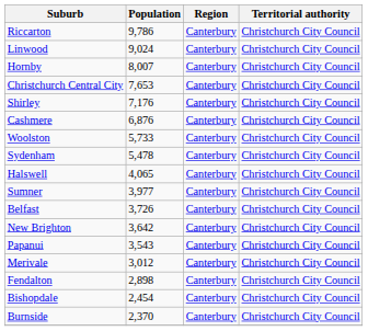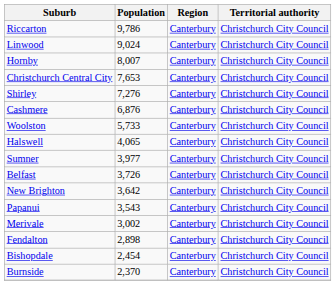 <table class="wikitable sortable">
 <tr>
 <th align="left">Suburb</th>
 <th>Population</th>
 <th>Region</th>
 <th>Territorial authority</th>
 </tr>
 <tr>
 <td><a href='#'>Riccarton</a></td>
 <td>9,786</td>
 <td><a href='#'>Canterbury</a></td>
 <td><a href='#'>Christchurch City Council</a></td>
 </tr>
 <tr>
 <td><a href='#'>Linwood</a></td>
 <td>9,024</td>
 <td><a href='#'>Canterbury</a></td>
 <td><a href='#'>Christchurch City Council</a></td>
 </tr>
 <tr>
 <td><a href='#'>Hornby</a></td>
 <td>8,007</td>
 <td><a href='#'>Canterbury</a></td>
 <td><a href='#'>Christchurch City Council</a></td>
 </tr>
 <tr>
 <td><a href='#'>Christchurch Central City</a></td>
 <td>7,653</td>
 <td><a href='#'>Canterbury</a></td>
 <td><a href='#'>Christchurch City Council</a></td>
 </tr>
 <tr>
 <td><a href='#'>Shirley</a></td>
-<td>7,176</td>
+<td>7,276</td>
 <td><a href='#'>Canterbury</a></td>
 <td><a href='#'>Christchurch City Council</a></td>
 </tr>
 <tr>
 <td><a href='#'>Cashmere</a></td>
 <td>6,876</td>
 <td><a href='#'>Canterbury</a></td>
 <td><a href='#'>Christchurch City Council</a></td>
 </tr>
 <tr>
 <td><a href='#'>Woolston</a></td>
 <td>5,733</td>
-<td><a href='#'>Canterbury</a></td>
-<td><a href='#'>Christchurch City Council</a></td>
-</tr>
-<tr>
-<td><a href='#'>Sydenham</a></td>
-<td>5,478</td>
 <td><a href='#'>Canterbury</a></td>
 <td><a href='#'>Christchurch City Council</a></td>
 </tr>
 <tr>
 <td><a href='#'>Halswell</a></td>
 <td>4,065</td>
 <td><a href='#'>Canterbury</a></td>
 <td><a href='#'>Christchurch City Council</a></td>
 </tr>
 <tr>
 <td><a href='#'>Sumner</a></td>
 <td>3,977</td>
 <td><a href='#'>Canterbury</a></td>
 <td><a href='#'>Christchurch City Council</a></td>
 </tr>
 <tr>
 <td><a href='#'>Belfast</a></td>
 <td>3,726</td>
 <td><a href='#'>Canterbury</a></td>
 <td><a href='#'>Christchurch City Council</a></td>
 </tr>
 <tr>
 <td><a href='#'>New Brighton</a></td>
 <td>3,642</td>
 <td><a href='#'>Canterbury</a></td>
 <td><a href='#'>Christchurch City Council</a></td>
 </tr>
 <tr>
 <td><a href='#'>Papanui</a></td>
 <td>3,543</td>
 <td><a href='#'>Canterbury</a></td>
 <td><a href='#'>Christchurch City Council</a></td>
 </tr>
 <tr>
 <td><a href='#'>Merivale</a></td>
-<td>3,012</td>
+<td>3,002</td>
 <td><a href='#'>Canterbury</a></td>
 <td><a href='#'>Christchurch City Council</a></td>
 </tr>
 <tr>
 <td><a href='#'>Fendalton</a></td>
 <td>2,898</td>
 <td><a href='#'>Canterbury</a></td>
 <td><a href='#'>Christchurch City Council</a></td>
 </tr>
 <tr>
 <td><a href='#'>Bishopdale</a></td>
 <td>2,454</td>
 <td><a href='#'>Canterbury</a></td>
 <td><a href='#'>Christchurch City Council</a></td>
 </tr>
 <tr>
 <td><a href='#'>Burnside</a></td>
 <td>2,370</td>
 <td><a href='#'>Canterbury</a></td>
 <td><a href='#'>Christchurch City Council</a></td>
 </tr>
 <tr>
 </tr>
 </table>
